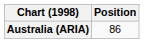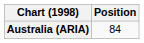 <table class="wikitable plainrowheaders" style="text-align:center">
 <tr>
 <th>Chart (1998)</th>
 <th>Position</th>
 </tr>
 <tr>
 <th scope="row">Australia (ARIA)</th>
-<td>86</td>
+<td>84</td>
 </tr>
 </table>
